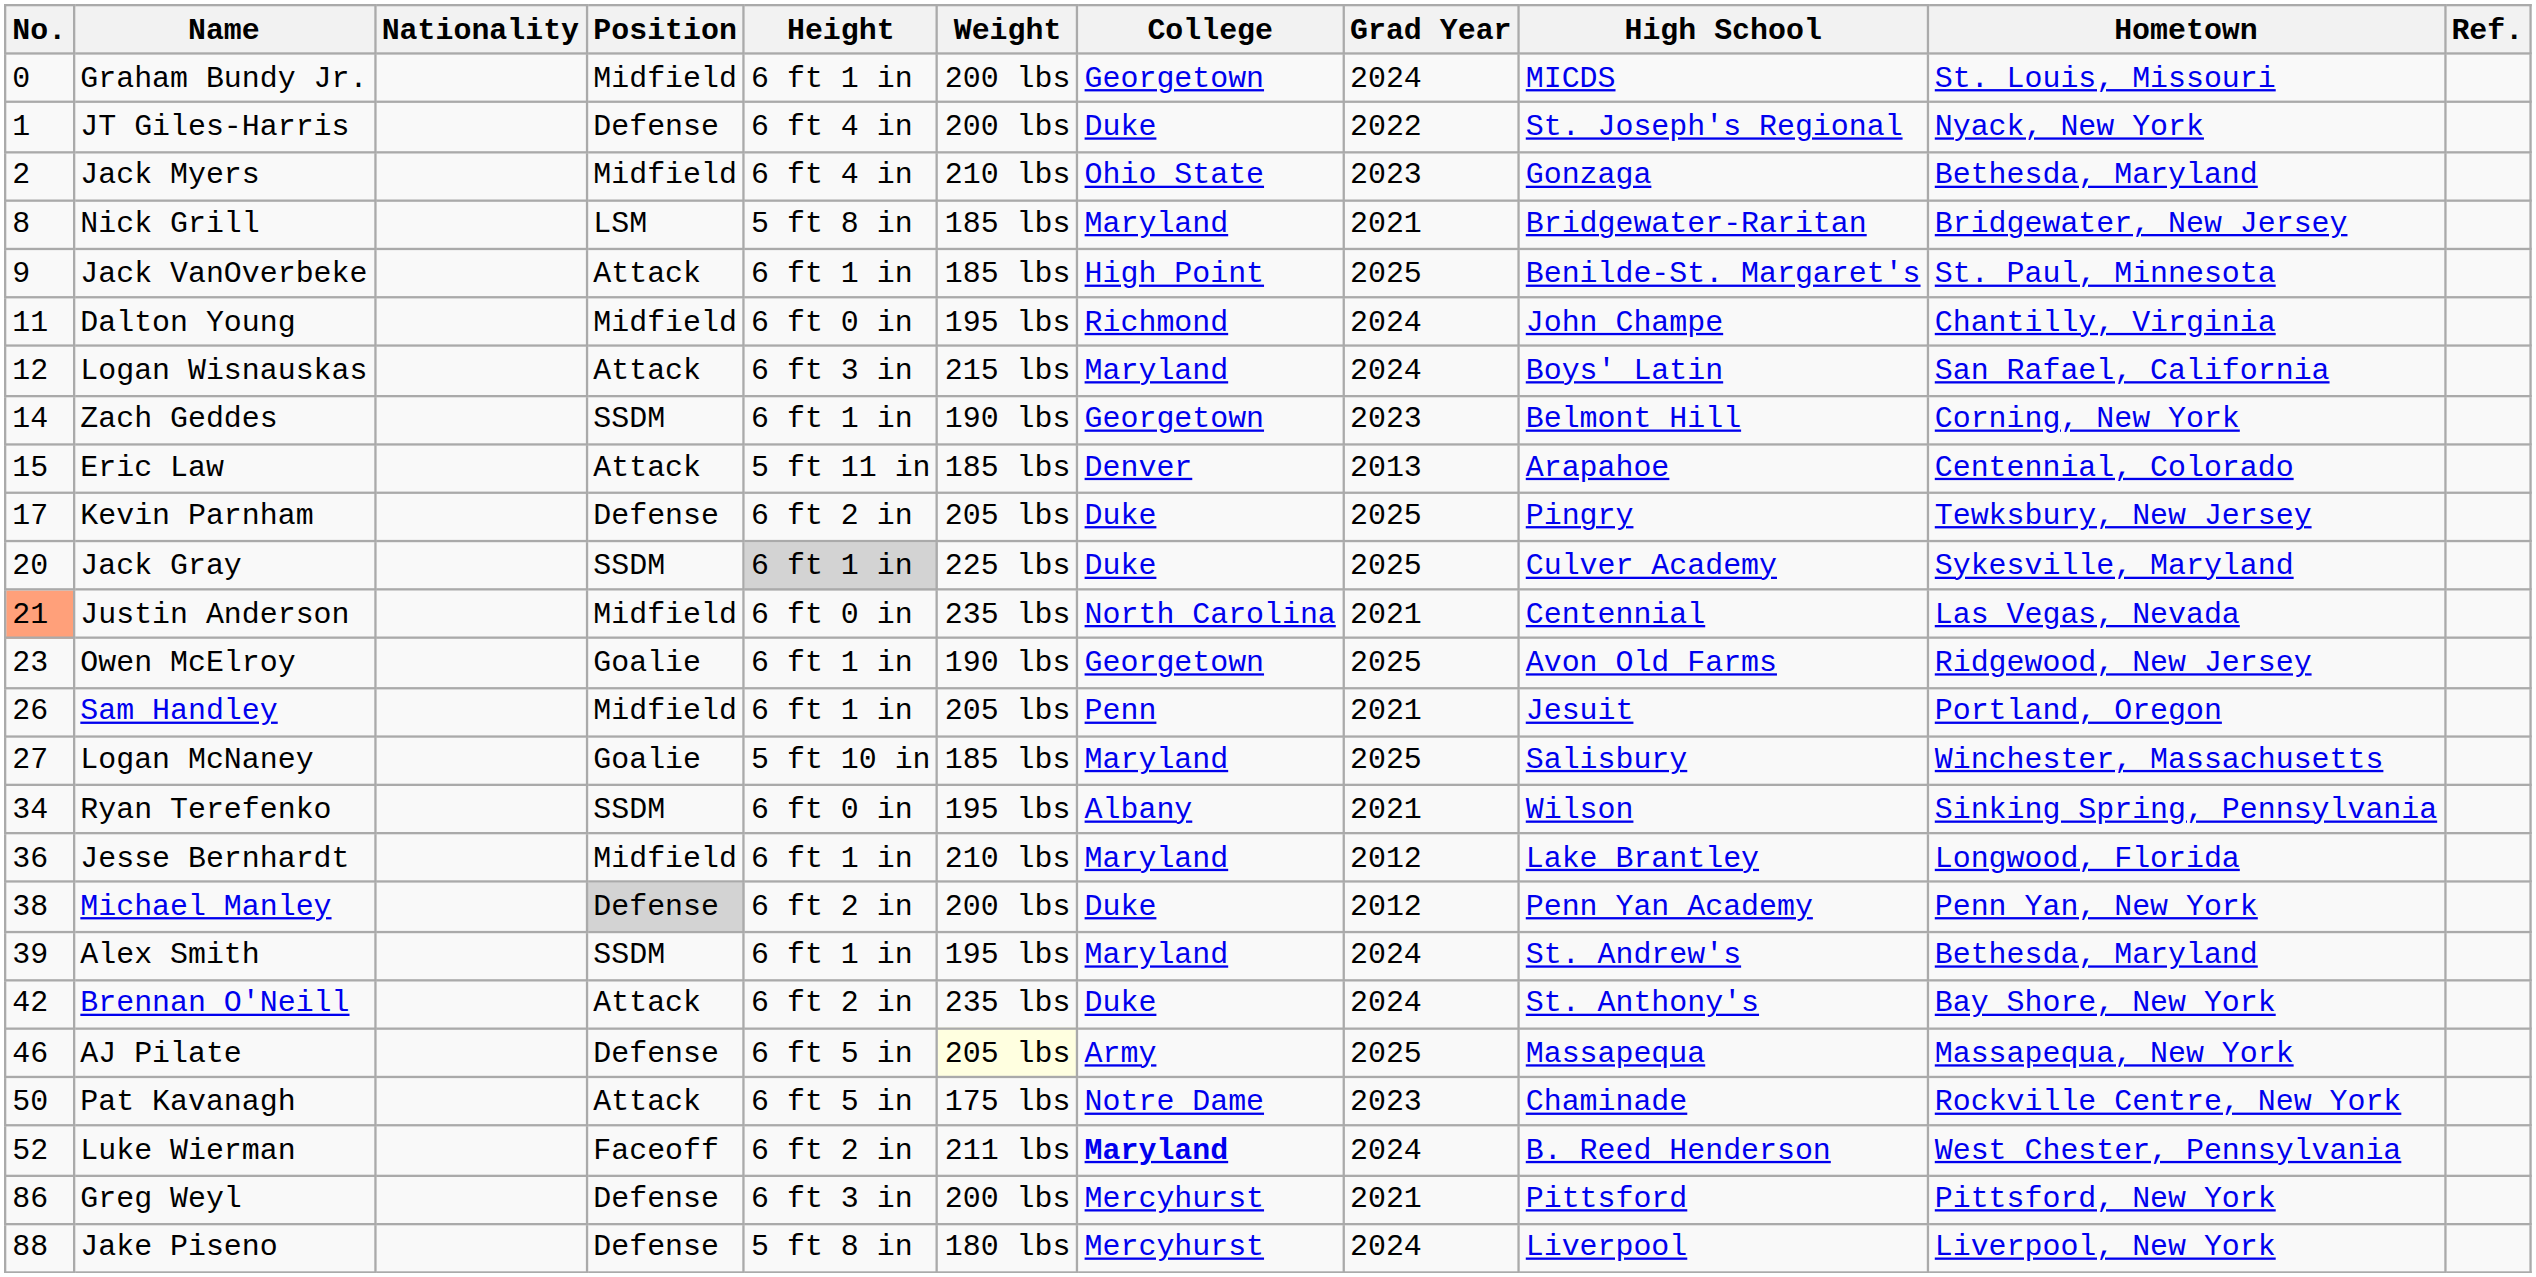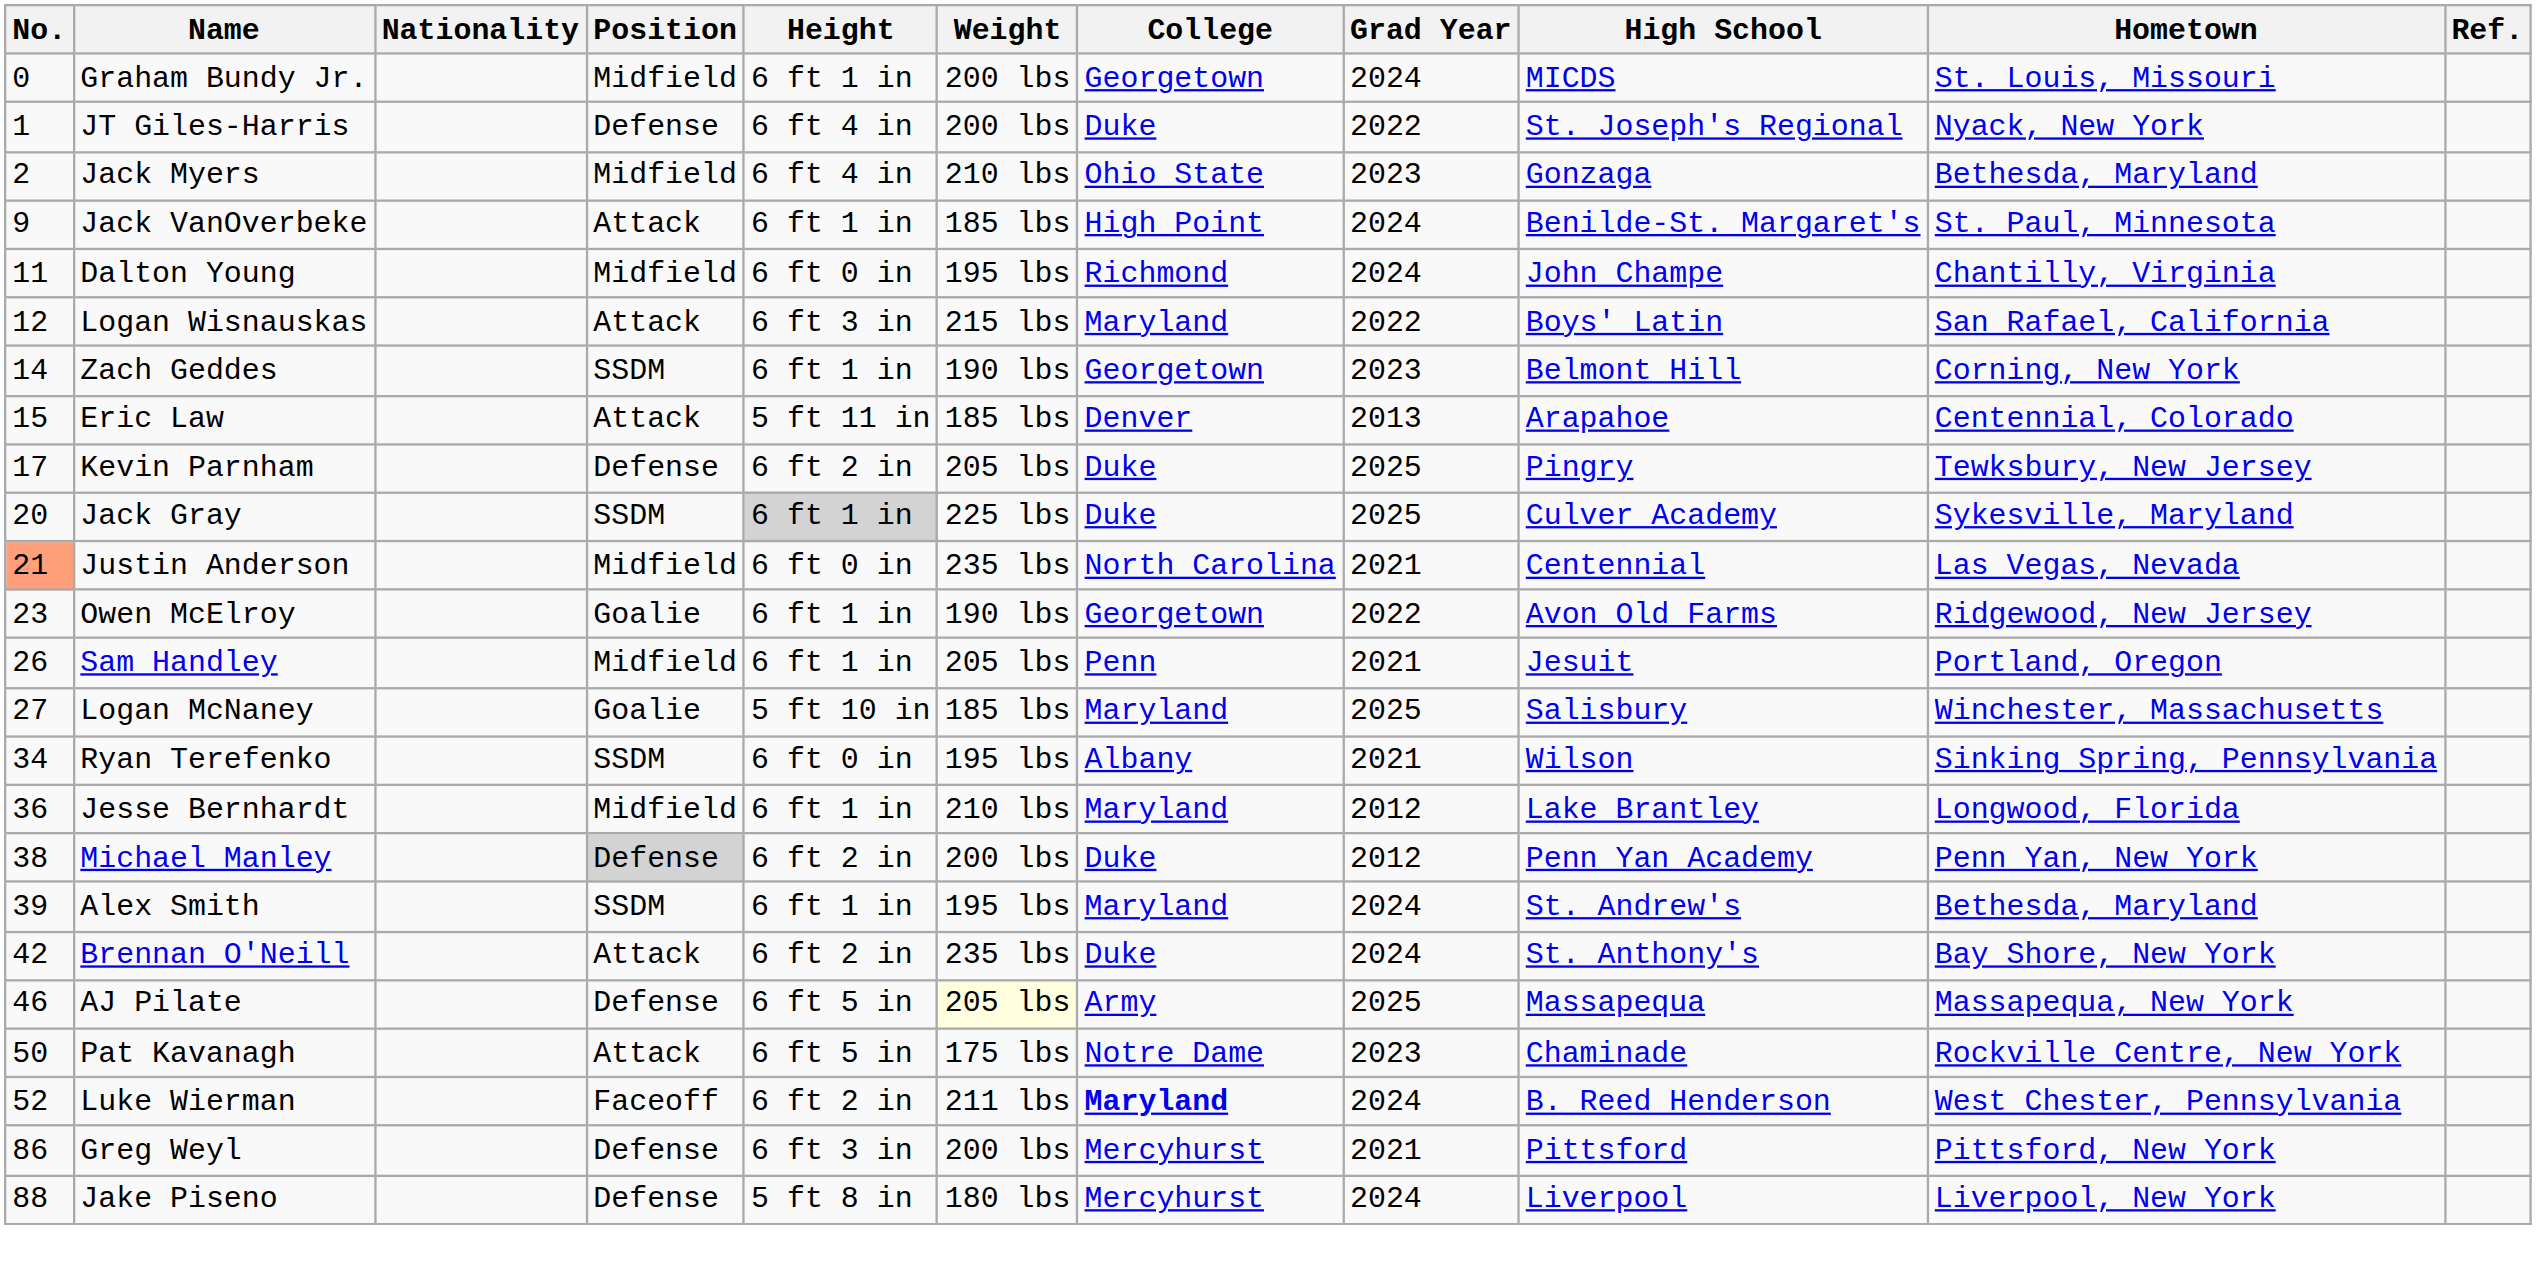 <table class="wikitable">
 <tr>
 <th>No.</th>
 <th>Name</th>
 <th>Nationality</th>
 <th>Position</th>
 <th>Height</th>
 <th>Weight</th>
 <th>College</th>
 <th>Grad Year</th>
 <th>High School</th>
 <th>Hometown</th>
 <th>Ref.</th>
 </tr>
 <tr>
 <td>0</td>
 <td>Graham Bundy Jr.</td>
 <td></td>
 <td>Midfield</td>
 <td>6 ft 1 in</td>
 <td>200 lbs</td>
 <td><a href='#'>Georgetown</a></td>
 <td>2024</td>
 <td><a href='#'>MICDS</a></td>
 <td><a href='#'>St. Louis, Missouri</a></td>
 <td></td>
 </tr>
 <tr>
 <td>1</td>
 <td>JT Giles-Harris</td>
 <td></td>
 <td>Defense</td>
 <td>6 ft 4 in</td>
 <td>200 lbs</td>
 <td><a href='#'>Duke</a></td>
 <td>2022</td>
 <td><a href='#'>St. Joseph's Regional</a></td>
 <td><a href='#'>Nyack, New York</a></td>
 <td></td>
 </tr>
 <tr>
 <td>2</td>
 <td>Jack Myers</td>
 <td></td>
 <td>Midfield</td>
 <td>6 ft 4 in</td>
 <td>210 lbs</td>
 <td><a href='#'>Ohio State</a></td>
 <td>2023</td>
 <td><a href='#'>Gonzaga</a></td>
 <td><a href='#'>Bethesda, Maryland</a></td>
 <td></td>
 </tr>
 <tr>
-<td>8</td>
-<td>Nick Grill</td>
-<td></td>
-<td>LSM</td>
-<td>5 ft 8 in</td>
-<td>185 lbs</td>
-<td><a href='#'>Maryland</a></td>
-<td>2021</td>
-<td><a href='#'>Bridgewater-Raritan</a></td>
-<td><a href='#'>Bridgewater, New Jersey</a></td>
-<td></td>
-</tr>
-<tr>
 <td>9</td>
 <td>Jack VanOverbeke</td>
 <td></td>
 <td>Attack</td>
 <td>6 ft 1 in</td>
 <td>185 lbs</td>
 <td><a href='#'>High Point</a></td>
-<td>2025</td>
+<td>2024</td>
 <td><a href='#'>Benilde-St. Margaret's</a></td>
 <td><a href='#'>St. Paul, Minnesota</a></td>
 <td></td>
 </tr>
 <tr>
 <td>11</td>
 <td>Dalton Young</td>
 <td></td>
 <td>Midfield</td>
 <td>6 ft 0 in</td>
 <td>195 lbs</td>
 <td><a href='#'>Richmond</a></td>
 <td>2024</td>
 <td><a href='#'>John Champe</a></td>
 <td><a href='#'>Chantilly, Virginia</a></td>
 <td></td>
 </tr>
 <tr>
 <td>12</td>
 <td>Logan Wisnauskas</td>
 <td></td>
 <td>Attack</td>
 <td>6 ft 3 in</td>
 <td>215 lbs</td>
 <td><a href='#'>Maryland</a></td>
-<td>2024</td>
+<td>2022</td>
 <td><a href='#'>Boys' Latin</a></td>
 <td><a href='#'>San Rafael, California</a></td>
 <td></td>
 </tr>
 <tr>
 <td>14</td>
 <td>Zach Geddes</td>
 <td></td>
 <td>SSDM</td>
 <td>6 ft 1 in</td>
 <td>190 lbs</td>
 <td><a href='#'>Georgetown</a></td>
 <td>2023</td>
 <td><a href='#'>Belmont Hill</a></td>
 <td><a href='#'>Corning, New York</a></td>
 <td></td>
 </tr>
 <tr>
 <td>15</td>
 <td>Eric Law</td>
 <td></td>
 <td>Attack</td>
 <td>5 ft 11 in</td>
 <td>185 lbs</td>
 <td><a href='#'>Denver</a></td>
 <td>2013</td>
 <td><a href='#'>Arapahoe</a></td>
 <td><a href='#'>Centennial, Colorado</a></td>
 <td></td>
 </tr>
 <tr>
 <td>17</td>
 <td>Kevin Parnham</td>
 <td></td>
 <td>Defense</td>
 <td>6 ft 2 in</td>
 <td>205 lbs</td>
 <td><a href='#'>Duke</a></td>
 <td>2025</td>
 <td><a href='#'>Pingry</a></td>
 <td><a href='#'>Tewksbury, New Jersey</a></td>
 <td></td>
 </tr>
 <tr>
 <td>20</td>
 <td>Jack Gray</td>
 <td></td>
 <td>SSDM</td>
 <td style="background: lightgrey;">6 ft 1 in</td>
 <td>225 lbs</td>
 <td><a href='#'>Duke</a></td>
 <td>2025</td>
 <td><a href='#'>Culver Academy</a></td>
 <td><a href='#'>Sykesville, Maryland</a></td>
 <td></td>
 </tr>
 <tr>
 <td style="background: lightsalmon;">21</td>
 <td>Justin Anderson</td>
 <td></td>
 <td>Midfield</td>
 <td>6 ft 0 in</td>
 <td>235 lbs</td>
 <td><a href='#'>North Carolina</a></td>
 <td>2021</td>
 <td><a href='#'>Centennial</a></td>
 <td><a href='#'>Las Vegas, Nevada</a></td>
 <td></td>
 </tr>
 <tr>
 <td>23</td>
 <td>Owen McElroy</td>
 <td></td>
 <td>Goalie</td>
 <td>6 ft 1 in</td>
 <td>190 lbs</td>
 <td><a href='#'>Georgetown</a></td>
-<td>2025</td>
+<td>2022</td>
 <td><a href='#'>Avon Old Farms</a></td>
 <td><a href='#'>Ridgewood, New Jersey</a></td>
 <td></td>
 </tr>
 <tr>
 <td>26</td>
 <td><a href='#'>Sam Handley</a></td>
 <td></td>
 <td>Midfield</td>
 <td>6 ft 1 in</td>
 <td>205 lbs</td>
 <td><a href='#'>Penn</a></td>
 <td>2021</td>
 <td><a href='#'>Jesuit</a></td>
 <td><a href='#'>Portland, Oregon</a></td>
 <td></td>
 </tr>
 <tr>
 <td>27</td>
 <td>Logan McNaney</td>
 <td></td>
 <td>Goalie</td>
 <td>5 ft 10 in</td>
 <td>185 lbs</td>
 <td><a href='#'>Maryland</a></td>
 <td>2025</td>
 <td><a href='#'>Salisbury</a></td>
 <td><a href='#'>Winchester, Massachusetts</a></td>
 <td></td>
 </tr>
 <tr>
 <td>34</td>
 <td>Ryan Terefenko</td>
 <td></td>
 <td>SSDM</td>
 <td>6 ft 0 in</td>
 <td>195 lbs</td>
 <td><a href='#'>Albany</a></td>
 <td>2021</td>
 <td><a href='#'>Wilson</a></td>
 <td><a href='#'>Sinking Spring, Pennsylvania</a></td>
 <td></td>
 </tr>
 <tr>
 <td>36</td>
 <td>Jesse Bernhardt</td>
 <td></td>
 <td>Midfield</td>
 <td>6 ft 1 in</td>
 <td>210 lbs</td>
 <td><a href='#'>Maryland</a></td>
 <td>2012</td>
 <td><a href='#'>Lake Brantley</a></td>
 <td><a href='#'>Longwood, Florida</a></td>
 <td></td>
 </tr>
 <tr>
 <td>38</td>
 <td><a href='#'>Michael Manley</a></td>
 <td></td>
 <td style="background: lightgrey;">Defense</td>
 <td>6 ft 2 in</td>
 <td>200 lbs</td>
 <td><a href='#'>Duke</a></td>
 <td>2012</td>
 <td><a href='#'>Penn Yan Academy</a></td>
 <td><a href='#'>Penn Yan, New York</a></td>
 <td></td>
 </tr>
 <tr>
 <td>39</td>
 <td>Alex Smith</td>
 <td></td>
 <td>SSDM</td>
 <td>6 ft 1 in</td>
 <td>195 lbs</td>
 <td><a href='#'>Maryland</a></td>
 <td>2024</td>
 <td><a href='#'>St. Andrew's</a></td>
 <td><a href='#'>Bethesda, Maryland</a></td>
 <td></td>
 </tr>
 <tr>
 <td>42</td>
 <td><a href='#'>Brennan O'Neill</a></td>
 <td></td>
 <td>Attack</td>
 <td>6 ft 2 in</td>
 <td>235 lbs</td>
 <td><a href='#'>Duke</a></td>
 <td>2024</td>
 <td><a href='#'>St. Anthony's</a></td>
 <td><a href='#'>Bay Shore, New York</a></td>
 <td></td>
 </tr>
 <tr>
 <td>46</td>
 <td>AJ Pilate</td>
 <td></td>
 <td>Defense</td>
 <td>6 ft 5 in</td>
 <td style="background: lightyellow;">205 lbs</td>
 <td><a href='#'>Army</a></td>
 <td>2025</td>
 <td><a href='#'>Massapequa</a></td>
 <td><a href='#'>Massapequa, New York</a></td>
 <td></td>
 </tr>
 <tr>
 <td>50</td>
 <td>Pat Kavanagh</td>
 <td></td>
 <td>Attack</td>
 <td>6 ft 5 in</td>
 <td>175 lbs</td>
 <td><a href='#'>Notre Dame</a></td>
 <td>2023</td>
 <td><a href='#'>Chaminade</a></td>
 <td><a href='#'>Rockville Centre, New York</a></td>
 <td></td>
 </tr>
 <tr>
 <td>52</td>
 <td>Luke Wierman</td>
 <td></td>
 <td>Faceoff</td>
 <td>6 ft 2 in</td>
 <td>211 lbs</td>
 <td><strong><a href='#'>Maryland</a></strong></td>
 <td>2024</td>
 <td><a href='#'>B. Reed Henderson</a></td>
 <td><a href='#'>West Chester, Pennsylvania</a></td>
 <td></td>
 </tr>
 <tr>
 <td>86</td>
 <td>Greg Weyl</td>
 <td></td>
 <td>Defense</td>
 <td>6 ft 3 in</td>
 <td>200 lbs</td>
 <td><a href='#'>Mercyhurst</a></td>
 <td>2021</td>
 <td><a href='#'>Pittsford</a></td>
 <td><a href='#'>Pittsford, New York</a></td>
 <td></td>
 </tr>
 <tr>
 <td>88</td>
 <td>Jake Piseno</td>
 <td></td>
 <td>Defense</td>
 <td>5 ft 8 in</td>
 <td>180 lbs</td>
 <td><a href='#'>Mercyhurst</a></td>
 <td>2024</td>
 <td><a href='#'>Liverpool</a></td>
 <td><a href='#'>Liverpool, New York</a></td>
 <td></td>
 </tr>
 </table>
